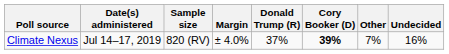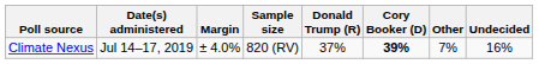 <table class="wikitable" style="font-size:90%;text-align:center;">
 <tr valign="bottom" style="font-size:90%;">
 <th>Poll source</th>
 <th>Date(s)<br>administered</th>
+<th>Margin<br></th>
 <th>Sample<br>size</th>
-<th>Margin<br></th>
 <th>Donald<br>Trump (R)</th>
 <th>Cory <br>Booker (D)</th>
 <th>Other</th>
 <th>Undecided</th>
 </tr>
 <tr>
 <td style="text-align:left;"><a href='#'>Climate Nexus</a></td>
 <td>Jul 14–17, 2019</td>
+<td>± 4.0%</td>
 <td>820 (RV)</td>
-<td>± 4.0%</td>
 <td>37%</td>
 <td><strong>39%</strong></td>
 <td>7%</td>
 <td>16%</td>
 </tr>
 </table>
